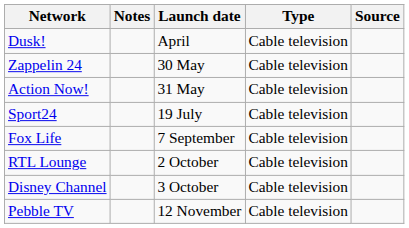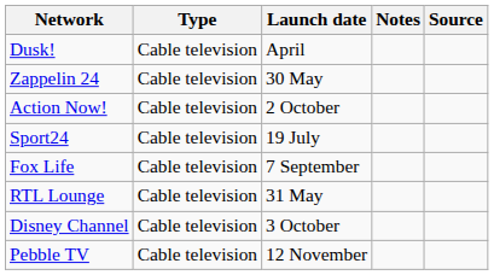 <table class="wikitable sortable">
 <tr>
 <th>Network</th>
+<th>Type</th>
+<th>Launch date</th>
 <th>Notes</th>
-<th>Launch date</th>
-<th>Type</th>
 <th>Source</th>
 </tr>
 <tr>
 <td><a href='#'>Dusk!</a></td>
+<td>Cable television</td>
+<td>April</td>
 <td></td>
-<td>April</td>
-<td>Cable television</td>
 <td></td>
 </tr>
 <tr>
 <td><a href='#'>Zappelin 24</a></td>
+<td>Cable television</td>
+<td>30 May</td>
 <td></td>
-<td>30 May</td>
-<td>Cable television</td>
 <td></td>
 </tr>
 <tr>
 <td><a href='#'>Action Now!</a></td>
+<td>Cable television</td>
+<td>2 October</td>
 <td></td>
-<td>31 May</td>
-<td>Cable television</td>
 <td></td>
 </tr>
 <tr>
 <td><a href='#'>Sport24</a></td>
+<td>Cable television</td>
+<td>19 July</td>
 <td></td>
-<td>19 July</td>
-<td>Cable television</td>
 <td></td>
 </tr>
 <tr>
 <td><a href='#'>Fox Life</a></td>
+<td>Cable television</td>
+<td>7 September</td>
 <td></td>
-<td>7 September</td>
-<td>Cable television</td>
 <td></td>
 </tr>
 <tr>
 <td><a href='#'>RTL Lounge</a></td>
+<td>Cable television</td>
+<td>31 May</td>
 <td></td>
-<td>2 October</td>
-<td>Cable television</td>
 <td></td>
 </tr>
 <tr>
 <td><a href='#'>Disney Channel</a></td>
+<td>Cable television</td>
+<td>3 October</td>
 <td></td>
-<td>3 October</td>
-<td>Cable television</td>
 <td></td>
 </tr>
 <tr>
 <td><a href='#'>Pebble TV</a></td>
+<td>Cable television</td>
+<td>12 November</td>
 <td></td>
-<td>12 November</td>
-<td>Cable television</td>
 <td></td>
 </tr>
 </table>
